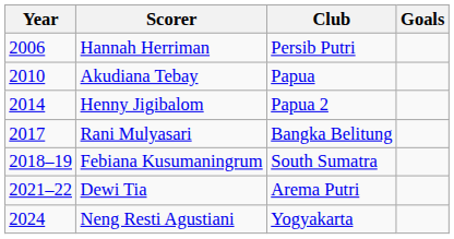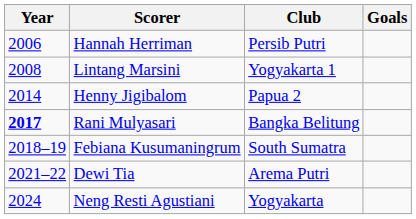 <table class="wikitable">
 <tr>
 <th>Year</th>
 <th>Scorer</th>
 <th>Club</th>
 <th>Goals</th>
 </tr>
 <tr>
 <td><a href='#'>2006</a></td>
 <td> <a href='#'>Hannah Herriman</a></td>
 <td><a href='#'>Persib Putri</a></td>
 <td></td>
 </tr>
 <tr>
-<td><a href='#'>2010</a></td>
-<td> <a href='#'>Akudiana Tebay</a></td>
-<td><a href='#'>Papua</a></td>
+<td><a href='#'>2008</a></td>
+<td> <a href='#'>Lintang Marsini</a></td>
+<td><a href='#'>Yogyakarta 1</a></td>
 <td></td>
 </tr>
 <tr>
 <td><a href='#'>2014</a></td>
 <td> <a href='#'>Henny Jigibalom</a></td>
 <td><a href='#'>Papua 2</a></td>
 <td></td>
 </tr>
 <tr>
-<td><a href='#'>2017</a></td>
+<td><strong><a href='#'>2017</a></strong></td>
 <td> <a href='#'>Rani Mulyasari</a></td>
 <td><a href='#'>Bangka Belitung</a></td>
 <td></td>
 </tr>
 <tr>
 <td><a href='#'>2018–19</a></td>
 <td> <a href='#'>Febiana Kusumaningrum</a></td>
 <td><a href='#'>South Sumatra</a></td>
 <td></td>
 </tr>
 <tr>
 <td><a href='#'>2021–22</a></td>
 <td> <a href='#'>Dewi Tia</a></td>
 <td><a href='#'>Arema Putri</a></td>
 <td></td>
 </tr>
 <tr>
 <td><a href='#'>2024</a></td>
 <td> <a href='#'>Neng Resti Agustiani</a></td>
 <td><a href='#'>Yogyakarta</a></td>
 <td></td>
 </tr>
 </table>
